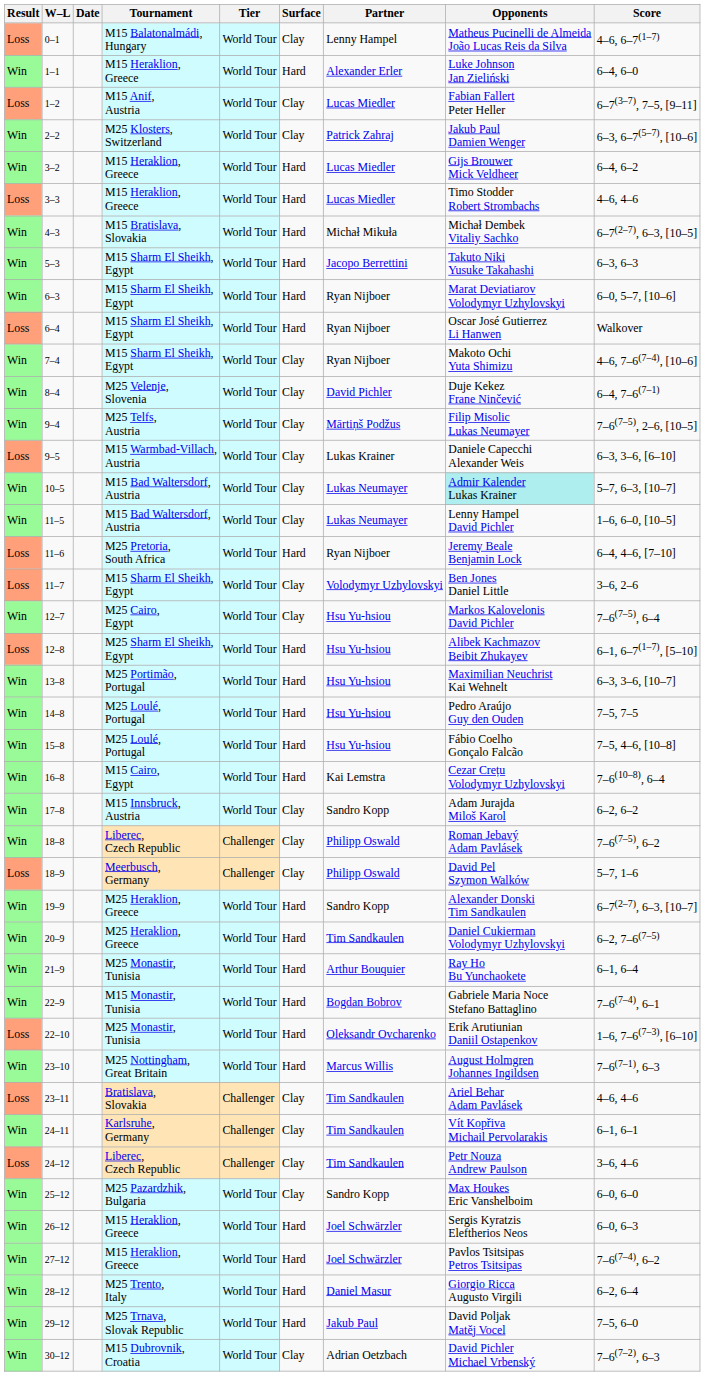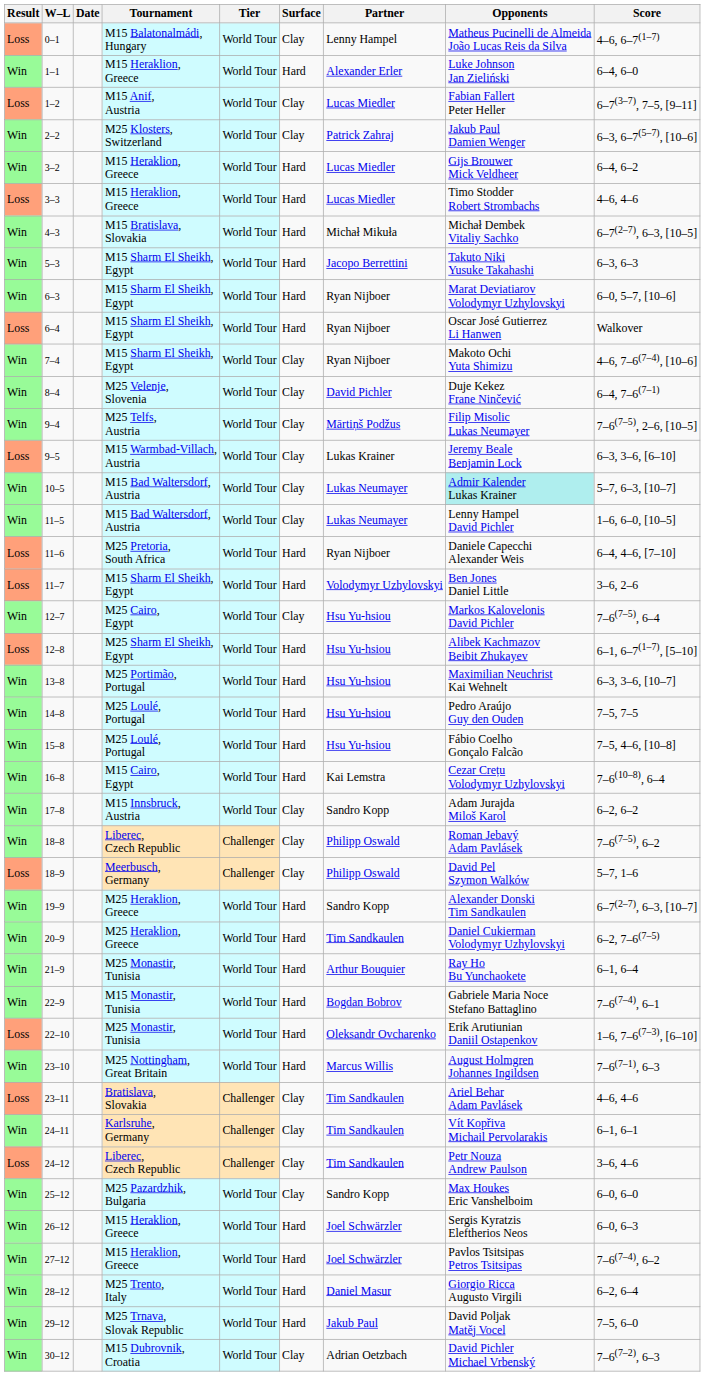 <table class="sortable wikitable nowrap">
 <tr>
 <th>Result</th>
 <th class="unsortable">W–L</th>
 <th>Date</th>
 <th>Tournament</th>
 <th>Tier</th>
 <th>Surface</th>
 <th>Partner</th>
 <th>Opponents</th>
 <th class="unsortable">Score</th>
 </tr>
 <tr>
 <td bgcolor=FFA07A>Loss</td>
 <td><small>0–1</small></td>
 <td></td>
 <td style="background:#cffcff;">M15 <a href='#'>Balatonalmádi</a>, <br> Hungary</td>
 <td style="background:#cffcff;">World Tour</td>
 <td>Clay</td>
 <td> Lenny Hampel</td>
 <td> <a href='#'>Matheus Pucinelli de Almeida</a><br> <a href='#'>João Lucas Reis da Silva</a></td>
 <td>4–6, 6–7<sup>(1–7)</sup></td>
 </tr>
 <tr>
 <td bgcolor=98FB98>Win</td>
 <td><small>1–1</small></td>
 <td></td>
 <td style="background:#cffcff;">M15 <a href='#'>Heraklion</a>, <br> Greece</td>
 <td style="background:#cffcff;">World Tour</td>
 <td>Hard</td>
 <td> <a href='#'>Alexander Erler</a></td>
 <td> <a href='#'>Luke Johnson</a><br> <a href='#'>Jan Zieliński</a></td>
 <td>6–4, 6–0</td>
 </tr>
 <tr>
 <td bgcolor=FFA07A>Loss</td>
 <td><small>1–2</small></td>
 <td></td>
 <td style="background:#cffcff;">M15 <a href='#'>Anif</a>, <br> Austria</td>
 <td style="background:#cffcff;">World Tour</td>
 <td>Clay</td>
 <td> <a href='#'>Lucas Miedler</a></td>
 <td> <a href='#'>Fabian Fallert</a><br> Peter Heller</td>
 <td>6–7<sup>(3–7)</sup>, 7–5, [9–11]</td>
 </tr>
 <tr>
 <td bgcolor=98FB98>Win</td>
 <td><small>2–2</small></td>
 <td></td>
 <td style="background:#cffcff;">M25 <a href='#'>Klosters</a>, <br> Switzerland</td>
 <td style="background:#cffcff;">World Tour</td>
 <td>Clay</td>
 <td> <a href='#'>Patrick Zahraj</a></td>
 <td> <a href='#'>Jakub Paul</a><br> <a href='#'>Damien Wenger</a></td>
 <td>6–3, 6–7<sup>(5–7)</sup>, [10–6]</td>
 </tr>
 <tr>
 <td bgcolor=98FB98>Win</td>
 <td><small>3–2</small></td>
 <td></td>
 <td style="background:#cffcff;">M15 <a href='#'>Heraklion</a>, <br> Greece</td>
 <td style="background:#cffcff;">World Tour</td>
 <td>Hard</td>
 <td> <a href='#'>Lucas Miedler</a></td>
 <td> <a href='#'>Gijs Brouwer</a><br> <a href='#'>Mick Veldheer</a></td>
 <td>6–4, 6–2</td>
 </tr>
 <tr>
 <td bgcolor=FFA07A>Loss</td>
 <td><small>3–3</small></td>
 <td></td>
 <td style="background:#cffcff;">M15 <a href='#'>Heraklion</a>, <br> Greece</td>
 <td style="background:#cffcff;">World Tour</td>
 <td>Hard</td>
 <td> <a href='#'>Lucas Miedler</a></td>
 <td> Timo Stodder<br> <a href='#'>Robert Strombachs</a></td>
 <td>4–6, 4–6</td>
 </tr>
 <tr>
 <td bgcolor=98FB98>Win</td>
 <td><small>4–3</small></td>
 <td></td>
 <td style="background:#cffcff;">M15 <a href='#'>Bratislava</a>, <br> Slovakia</td>
 <td style="background:#cffcff;">World Tour</td>
 <td>Hard</td>
 <td> Michał Mikuła</td>
 <td> Michał Dembek<br> <a href='#'>Vitaliy Sachko</a></td>
 <td>6–7<sup>(2–7)</sup>, 6–3, [10–5]</td>
 </tr>
 <tr>
 <td bgcolor=98FB98>Win</td>
 <td><small>5–3</small></td>
 <td></td>
 <td style="background:#cffcff;">M15 <a href='#'>Sharm El Sheikh</a>, <br> Egypt</td>
 <td style="background:#cffcff;">World Tour</td>
 <td>Hard</td>
 <td> <a href='#'>Jacopo Berrettini</a></td>
 <td> <a href='#'>Takuto Niki</a><br> <a href='#'>Yusuke Takahashi</a></td>
 <td>6–3, 6–3</td>
 </tr>
 <tr>
 <td bgcolor=98FB98>Win</td>
 <td><small>6–3</small></td>
 <td></td>
 <td style="background:#cffcff;">M15 <a href='#'>Sharm El Sheikh</a>, <br> Egypt</td>
 <td style="background:#cffcff;">World Tour</td>
 <td>Hard</td>
 <td> Ryan Nijboer</td>
 <td> <a href='#'>Marat Deviatiarov</a><br> <a href='#'>Volodymyr Uzhylovskyi</a></td>
 <td>6–0, 5–7, [10–6]</td>
 </tr>
 <tr>
 <td bgcolor=FFA07A>Loss</td>
 <td><small>6–4</small></td>
 <td></td>
 <td style="background:#cffcff;">M15 <a href='#'>Sharm El Sheikh</a>, <br> Egypt</td>
 <td style="background:#cffcff;">World Tour</td>
 <td>Hard</td>
 <td> Ryan Nijboer</td>
 <td> Oscar José Gutierrez<br> <a href='#'>Li Hanwen</a></td>
 <td>Walkover</td>
 </tr>
 <tr>
 <td bgcolor=98FB98>Win</td>
 <td><small>7–4</small></td>
 <td></td>
 <td style="background:#cffcff;">M15 <a href='#'>Sharm El Sheikh</a>, <br> Egypt</td>
 <td style="background:#cffcff;">World Tour</td>
 <td>Clay</td>
 <td> Ryan Nijboer</td>
 <td> Makoto Ochi<br> <a href='#'>Yuta Shimizu</a></td>
 <td>4–6, 7–6<sup>(7–4)</sup>, [10–6]</td>
 </tr>
 <tr>
 <td bgcolor=98FB98>Win</td>
 <td><small>8–4</small></td>
 <td></td>
 <td style="background:#cffcff;">M25 <a href='#'>Velenje</a>, <br> Slovenia</td>
 <td style="background:#cffcff;">World Tour</td>
 <td>Clay</td>
 <td> <a href='#'>David Pichler</a></td>
 <td> Duje Kekez<br> <a href='#'>Frane Ninčević</a></td>
 <td>6–4, 7–6<sup>(7–1)</sup></td>
 </tr>
 <tr>
 <td bgcolor=98FB98>Win</td>
 <td><small>9–4</small></td>
 <td></td>
 <td style="background:#cffcff;">M25 <a href='#'>Telfs</a>, <br> Austria</td>
 <td style="background:#cffcff;">World Tour</td>
 <td>Clay</td>
 <td> <a href='#'>Mārtiņš Podžus</a></td>
 <td> <a href='#'>Filip Misolic</a><br> <a href='#'>Lukas Neumayer</a></td>
 <td>7–6<sup>(7–5)</sup>, 2–6, [10–5]</td>
 </tr>
 <tr>
 <td bgcolor=FFA07A>Loss</td>
 <td><small>9–5</small></td>
 <td></td>
 <td style="background:#cffcff;">M15 <a href='#'>Warmbad-Villach</a>, <br> Austria</td>
 <td style="background:#cffcff;">World Tour</td>
 <td>Clay</td>
 <td> Lukas Krainer</td>
-<td> Daniele Capecchi<br> Alexander Weis</td>
+<td> <a href='#'>Jeremy Beale</a><br> <a href='#'>Benjamin Lock</a></td>
 <td>6–3, 3–6, [6–10]</td>
 </tr>
 <tr>
 <td bgcolor=98FB98>Win</td>
 <td><small>10–5</small></td>
 <td></td>
 <td style="background:#cffcff;">M15 <a href='#'>Bad Waltersdorf</a>, <br> Austria</td>
 <td style="background:#cffcff;">World Tour</td>
 <td>Clay</td>
 <td> <a href='#'>Lukas Neumayer</a></td>
 <td style="background: paleturquoise;"> <a href='#'>Admir Kalender</a><br> Lukas Krainer</td>
 <td>5–7, 6–3, [10–7]</td>
 </tr>
 <tr>
 <td bgcolor=98FB98>Win</td>
 <td><small>11–5</small></td>
 <td></td>
 <td style="background:#cffcff;">M15 <a href='#'>Bad Waltersdorf</a>, <br> Austria</td>
 <td style="background:#cffcff;">World Tour</td>
 <td>Clay</td>
 <td> <a href='#'>Lukas Neumayer</a></td>
 <td> Lenny Hampel<br> <a href='#'>David Pichler</a></td>
 <td>1–6, 6–0, [10–5]</td>
 </tr>
 <tr>
 <td bgcolor=FFA07A>Loss</td>
 <td><small>11–6</small></td>
 <td></td>
 <td style="background:#cffcff;">M25 <a href='#'>Pretoria</a>, <br> South Africa</td>
 <td style="background:#cffcff;">World Tour</td>
 <td>Hard</td>
 <td> Ryan Nijboer</td>
-<td> <a href='#'>Jeremy Beale</a><br> <a href='#'>Benjamin Lock</a></td>
+<td> Daniele Capecchi<br> Alexander Weis</td>
 <td>6–4, 4–6, [7–10]</td>
 </tr>
 <tr>
 <td bgcolor=FFA07A>Loss</td>
 <td><small>11–7</small></td>
 <td></td>
 <td style="background:#cffcff;">M15 <a href='#'>Sharm El Sheikh</a>, <br> Egypt</td>
 <td style="background:#cffcff;">World Tour</td>
-<td>Clay</td>
+<td>Hard</td>
 <td> <a href='#'>Volodymyr Uzhylovskyi</a></td>
 <td> <a href='#'>Ben Jones</a><br> Daniel Little</td>
 <td>3–6, 2–6</td>
 </tr>
 <tr>
 <td bgcolor=98FB98>Win</td>
 <td><small>12–7</small></td>
 <td></td>
 <td style="background:#cffcff;">M25 <a href='#'>Cairo</a>, <br> Egypt</td>
 <td style="background:#cffcff;">World Tour</td>
 <td>Clay</td>
 <td> <a href='#'>Hsu Yu-hsiou</a></td>
 <td> <a href='#'>Markos Kalovelonis</a><br> <a href='#'>David Pichler</a></td>
 <td>7–6<sup>(7–5)</sup>, 6–4</td>
 </tr>
 <tr>
 <td bgcolor=FFA07A>Loss</td>
 <td><small>12–8</small></td>
 <td></td>
 <td style="background:#cffcff;">M25 <a href='#'>Sharm El Sheikh</a>, <br> Egypt</td>
 <td style="background:#cffcff;">World Tour</td>
 <td>Hard</td>
 <td> <a href='#'>Hsu Yu-hsiou</a></td>
 <td> <a href='#'>Alibek Kachmazov</a><br> <a href='#'>Beibit Zhukayev</a></td>
 <td>6–1, 6–7<sup>(1–7)</sup>, [5–10]</td>
 </tr>
 <tr>
 <td bgcolor=98FB98>Win</td>
 <td><small>13–8</small></td>
 <td></td>
 <td style="background:#cffcff;">M25 <a href='#'>Portimão</a>, <br> Portugal</td>
 <td style="background:#cffcff;">World Tour</td>
 <td>Hard</td>
 <td> <a href='#'>Hsu Yu-hsiou</a></td>
 <td> <a href='#'>Maximilian Neuchrist</a><br> Kai Wehnelt</td>
 <td>6–3, 3–6, [10–7]</td>
 </tr>
 <tr>
 <td bgcolor=98FB98>Win</td>
 <td><small>14–8</small></td>
 <td></td>
 <td style="background:#cffcff;">M25 <a href='#'>Loulé</a>, <br> Portugal</td>
 <td style="background:#cffcff;">World Tour</td>
 <td>Hard</td>
 <td> <a href='#'>Hsu Yu-hsiou</a></td>
 <td> Pedro Araújo<br> <a href='#'>Guy den Ouden</a></td>
 <td>7–5, 7–5</td>
 </tr>
 <tr>
 <td bgcolor=98FB98>Win</td>
 <td><small>15–8</small></td>
 <td></td>
 <td style="background:#cffcff;">M25 <a href='#'>Loulé</a>, <br> Portugal</td>
 <td style="background:#cffcff;">World Tour</td>
 <td>Hard</td>
 <td> <a href='#'>Hsu Yu-hsiou</a></td>
 <td> Fábio Coelho<br> Gonçalo Falcão</td>
 <td>7–5, 4–6, [10–8]</td>
 </tr>
 <tr>
 <td bgcolor=98FB98>Win</td>
 <td><small>16–8</small></td>
 <td></td>
 <td style="background:#cffcff;">M15 <a href='#'>Cairo</a>, <br> Egypt</td>
 <td style="background:#cffcff;">World Tour</td>
 <td>Hard</td>
 <td> Kai Lemstra</td>
 <td> <a href='#'>Cezar Crețu</a><br> <a href='#'>Volodymyr Uzhylovskyi</a></td>
 <td>7–6<sup>(10–8)</sup>, 6–4</td>
 </tr>
 <tr>
 <td bgcolor=98FB98>Win</td>
 <td><small>17–8</small></td>
 <td></td>
 <td style="background:#cffcff;">M15 <a href='#'>Innsbruck</a>, <br> Austria</td>
 <td style="background:#cffcff;">World Tour</td>
 <td>Clay</td>
 <td> Sandro Kopp</td>
 <td> Adam Jurajda<br> <a href='#'>Miloš Karol</a></td>
 <td>6–2, 6–2</td>
 </tr>
 <tr>
 <td bgcolor=98FB98>Win</td>
 <td><small>18–8</small></td>
 <td><a href='#'></a></td>
 <td style="background:moccasin;"><a href='#'>Liberec</a>, <br> Czech Republic</td>
 <td style="background:moccasin;">Challenger</td>
 <td>Clay</td>
 <td> <a href='#'>Philipp Oswald</a></td>
 <td> <a href='#'>Roman Jebavý</a><br> <a href='#'>Adam Pavlásek</a></td>
 <td>7–6<sup>(7–5)</sup>, 6–2</td>
 </tr>
 <tr>
 <td bgcolor=FFA07A>Loss</td>
 <td><small>18–9</small></td>
 <td><a href='#'></a></td>
 <td style="background:moccasin;"><a href='#'>Meerbusch</a>, <br> Germany</td>
 <td style="background:moccasin;">Challenger</td>
 <td>Clay</td>
 <td> <a href='#'>Philipp Oswald</a></td>
 <td> <a href='#'>David Pel</a><br> <a href='#'>Szymon Walków</a></td>
 <td>5–7, 1–6</td>
 </tr>
 <tr>
 <td bgcolor=98FB98>Win</td>
 <td><small>19–9</small></td>
 <td></td>
 <td style="background:#cffcff;">M25 <a href='#'>Heraklion</a>, <br> Greece</td>
 <td style="background:#cffcff;">World Tour</td>
 <td>Hard</td>
 <td> Sandro Kopp</td>
 <td> <a href='#'>Alexander Donski</a><br> <a href='#'>Tim Sandkaulen</a></td>
 <td>6–7<sup>(2–7)</sup>, 6–3, [10–7]</td>
 </tr>
 <tr>
 <td bgcolor=98FB98>Win</td>
 <td><small>20–9</small></td>
 <td></td>
 <td style="background:#cffcff;">M25 <a href='#'>Heraklion</a>, <br> Greece</td>
 <td style="background:#cffcff;">World Tour</td>
 <td>Hard</td>
 <td> <a href='#'>Tim Sandkaulen</a></td>
 <td> <a href='#'>Daniel Cukierman</a><br> <a href='#'>Volodymyr Uzhylovskyi</a></td>
 <td>6–2, 7–6<sup>(7–5)</sup></td>
 </tr>
 <tr>
 <td bgcolor=98FB98>Win</td>
 <td><small>21–9</small></td>
 <td></td>
 <td style="background:#cffcff;">M25 <a href='#'>Monastir</a>, <br> Tunisia</td>
 <td style="background:#cffcff;">World Tour</td>
 <td>Hard</td>
 <td> <a href='#'>Arthur Bouquier</a></td>
 <td> <a href='#'>Ray Ho</a><br> <a href='#'>Bu Yunchaokete</a></td>
 <td>6–1, 6–4</td>
 </tr>
 <tr>
 <td bgcolor=98FB98>Win</td>
 <td><small>22–9</small></td>
 <td></td>
 <td style="background:#cffcff;">M15 <a href='#'>Monastir</a>, <br> Tunisia</td>
 <td style="background:#cffcff;">World Tour</td>
 <td>Hard</td>
 <td> <a href='#'>Bogdan Bobrov</a></td>
 <td> Gabriele Maria Noce<br> Stefano Battaglino</td>
 <td>7–6<sup>(7–4)</sup>, 6–1</td>
 </tr>
 <tr>
 <td bgcolor=FFA07A>Loss</td>
 <td><small>22–10</small></td>
 <td></td>
 <td style="background:#cffcff;">M25 <a href='#'>Monastir</a>, <br> Tunisia</td>
 <td style="background:#cffcff;">World Tour</td>
 <td>Hard</td>
 <td> <a href='#'>Oleksandr Ovcharenko</a></td>
 <td> Erik Arutiunian<br> <a href='#'>Daniil Ostapenkov</a></td>
 <td>1–6, 7–6<sup>(7–3)</sup>, [6–10]</td>
 </tr>
 <tr>
 <td bgcolor=98FB98>Win</td>
 <td><small>23–10</small></td>
 <td></td>
 <td style="background:#cffcff;">M25 <a href='#'>Nottingham</a>, <br> Great Britain</td>
 <td style="background:#cffcff;">World Tour</td>
 <td>Hard</td>
 <td> <a href='#'>Marcus Willis</a></td>
 <td> <a href='#'>August Holmgren</a> <br> <a href='#'>Johannes Ingildsen</a></td>
 <td>7–6<sup>(7–1)</sup>, 6–3</td>
 </tr>
 <tr>
 <td bgcolor=FFA07A>Loss</td>
 <td><small>23–11</small></td>
 <td><a href='#'></a></td>
 <td style="background:moccasin;"><a href='#'>Bratislava</a>, <br> Slovakia</td>
 <td style="background:moccasin;">Challenger</td>
 <td>Clay</td>
 <td> <a href='#'>Tim Sandkaulen</a></td>
 <td> <a href='#'>Ariel Behar</a> <br>  <a href='#'>Adam Pavlásek</a></td>
 <td>4–6, 4–6</td>
 </tr>
 <tr>
 <td bgcolor=98FB98>Win</td>
 <td><small>24–11</small></td>
 <td><a href='#'></a></td>
 <td style="background:moccasin;"><a href='#'>Karlsruhe</a>, <br> Germany</td>
 <td style="background:moccasin;">Challenger</td>
 <td>Clay</td>
 <td> <a href='#'>Tim Sandkaulen</a></td>
 <td> <a href='#'>Vít Kopřiva</a> <br>  <a href='#'>Michail Pervolarakis</a></td>
 <td>6–1, 6–1</td>
 </tr>
 <tr>
 <td bgcolor=FFA07A>Loss</td>
 <td><small>24–12</small></td>
 <td><a href='#'></a></td>
 <td style="background:moccasin;"><a href='#'>Liberec</a>, <br> Czech Republic</td>
 <td style="background:moccasin;">Challenger</td>
 <td>Clay</td>
 <td> <a href='#'>Tim Sandkaulen</a></td>
 <td> <a href='#'>Petr Nouza</a> <br>  <a href='#'>Andrew Paulson</a></td>
 <td>3–6, 4–6</td>
 </tr>
 <tr>
 <td bgcolor=98FB98>Win</td>
 <td><small>25–12</small></td>
 <td></td>
 <td style="background:#cffcff;">M25 <a href='#'>Pazardzhik</a>, <br> Bulgaria</td>
 <td style="background:#cffcff;">World Tour</td>
 <td>Clay</td>
 <td> Sandro Kopp</td>
 <td> <a href='#'>Max Houkes</a><br> Eric Vanshelboim</td>
 <td>6–0, 6–0</td>
 </tr>
 <tr>
 <td bgcolor=98FB98>Win</td>
 <td><small>26–12</small></td>
 <td></td>
 <td style="background:#cffcff;">M15 <a href='#'>Heraklion</a>, <br> Greece</td>
 <td style="background:#cffcff;">World Tour</td>
 <td>Hard</td>
 <td> <a href='#'>Joel Schwärzler</a></td>
 <td> Sergis Kyratzis<br> Eleftherios Neos</td>
 <td>6–0, 6–3</td>
 </tr>
 <tr>
 <td bgcolor=98FB98>Win</td>
 <td><small>27–12</small></td>
 <td></td>
 <td style="background:#cffcff;">M15 <a href='#'>Heraklion</a>, <br> Greece</td>
 <td style="background:#cffcff;">World Tour</td>
 <td>Hard</td>
 <td> <a href='#'>Joel Schwärzler</a></td>
 <td> Pavlos Tsitsipas <br> <a href='#'>Petros Tsitsipas</a></td>
 <td>7–6<sup>(7–4)</sup>, 6–2</td>
 </tr>
 <tr>
 <td bgcolor=98FB98>Win</td>
 <td><small>28–12</small></td>
 <td></td>
 <td style="background:#cffcff;">M25 <a href='#'>Trento</a>, <br> Italy</td>
 <td style="background:#cffcff;">World Tour</td>
 <td>Hard</td>
 <td> <a href='#'>Daniel Masur</a></td>
 <td> <a href='#'>Giorgio Ricca</a> <br> Augusto Virgili</td>
 <td>6–2, 6–4</td>
 </tr>
 <tr>
 <td bgcolor=98FB98>Win</td>
 <td><small>29–12</small></td>
 <td></td>
 <td style="background:#cffcff;">M25 <a href='#'>Trnava</a>, <br> Slovak Republic</td>
 <td style="background:#cffcff;">World Tour</td>
 <td>Hard</td>
 <td> <a href='#'>Jakub Paul</a></td>
 <td> David Poljak <br> <a href='#'>Matěj Vocel</a></td>
 <td>7–5, 6–0</td>
 </tr>
 <tr>
 <td bgcolor=98FB98>Win</td>
 <td><small>30–12</small></td>
 <td></td>
 <td style="background:#cffcff;">M15 <a href='#'>Dubrovnik</a>, <br> Croatia</td>
 <td style="background:#cffcff;">World Tour</td>
 <td>Clay</td>
 <td> Adrian Oetzbach</td>
 <td> <a href='#'>David Pichler</a> <br> <a href='#'>Michael Vrbenský</a></td>
 <td>7–6<sup>(7–2)</sup>, 6–3</td>
 </tr>
 </table>
